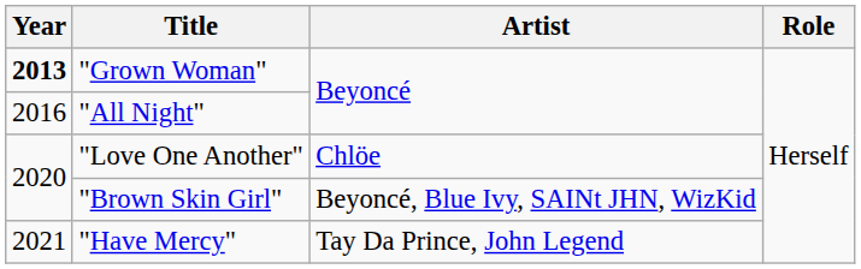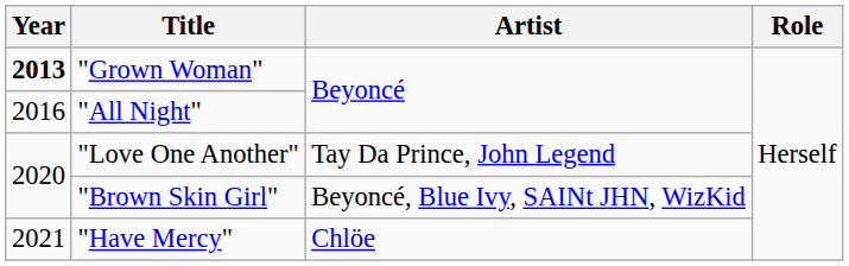 <table class="wikitable sortable">
 <tr>
 <th>Year</th>
 <th>Title</th>
 <th>Artist</th>
 <th>Role</th>
 </tr>
 <tr>
 <td><strong>2013</strong></td>
 <td>"<a href='#'>Grown Woman</a>"</td>
 <td rowspan="2"><a href='#'>Beyoncé</a></td>
 <td rowspan="5">Herself</td>
 </tr>
 <tr>
 <td>2016</td>
 <td>"<a href='#'>All Night</a>"</td>
 </tr>
 <tr>
 <td rowspan="2">2020</td>
 <td>"Love One Another"</td>
-<td><a href='#'>Chlöe</a></td>
+<td>Tay Da Prince, <a href='#'>John Legend</a></td>
 </tr>
 <tr>
 <td>"<a href='#'>Brown Skin Girl</a>"</td>
 <td>Beyoncé, <a href='#'>Blue Ivy</a>, <a href='#'>SAINt JHN</a>, <a href='#'>WizKid</a></td>
 </tr>
 <tr>
 <td>2021</td>
 <td>"<a href='#'>Have Mercy</a>"</td>
-<td>Tay Da Prince, <a href='#'>John Legend</a></td>
+<td><a href='#'>Chlöe</a></td>
 </tr>
 </table>
